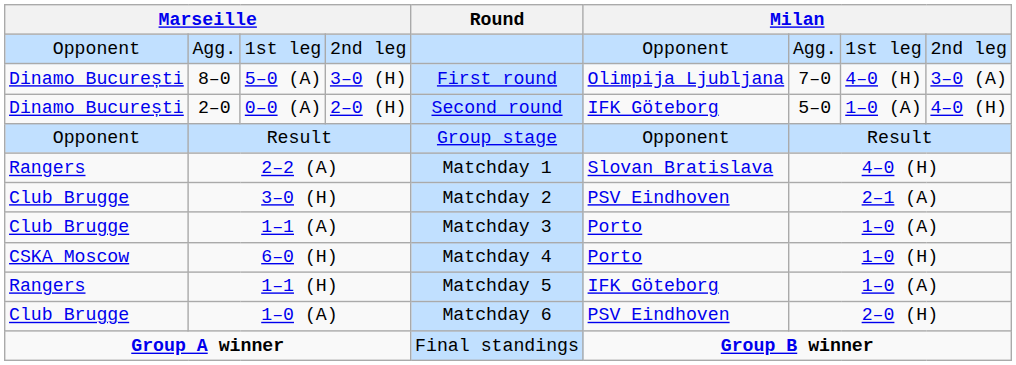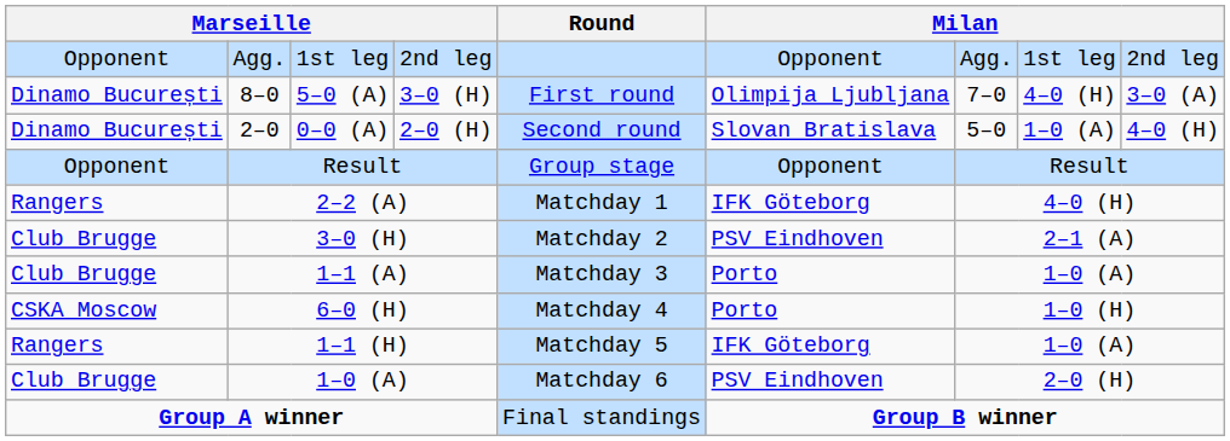 <table class="wikitable" style="text-align:center">
 <tr>
 <th colspan=4> <a href='#'>Marseille</a></th>
 <th>Round</th>
 <th colspan=4> <a href='#'>Milan</a></th>
 </tr>
 <tr style="background:#c1e0ff">
 <td>Opponent</td>
 <td>Agg.</td>
 <td>1st leg</td>
 <td>2nd leg</td>
 <td></td>
 <td>Opponent</td>
 <td>Agg.</td>
 <td>1st leg</td>
 <td>2nd leg</td>
 </tr>
 <tr>
 <td align=left> <a href='#'>Dinamo București</a></td>
 <td>8–0</td>
 <td><a href='#'>5–0</a> (A)</td>
 <td><a href='#'>3–0</a> (H)</td>
 <td bgcolor="#c1e0ff"><a href='#'>First round</a></td>
 <td align=left> <a href='#'>Olimpija Ljubljana</a></td>
 <td>7–0</td>
 <td><a href='#'>4–0</a> (H)</td>
 <td><a href='#'>3–0</a> (A)</td>
 </tr>
 <tr>
 <td align=left> <a href='#'>Dinamo București</a></td>
 <td>2–0</td>
 <td><a href='#'>0–0</a> (A)</td>
 <td><a href='#'>2–0</a> (H)</td>
 <td bgcolor=#c1e0ff><a href='#'>Second round</a></td>
-<td align=left> <a href='#'>IFK Göteborg</a></td>
+<td align=left> <a href='#'>Slovan Bratislava</a></td>
 <td>5–0</td>
 <td><a href='#'>1–0</a> (A)</td>
 <td><a href='#'>4–0</a> (H)</td>
 </tr>
 <tr bgcolor=#c1e0ff>
 <td>Opponent</td>
 <td colspan=3>Result</td>
 <td><a href='#'>Group stage</a></td>
 <td>Opponent</td>
 <td colspan=3>Result</td>
 </tr>
 <tr>
 <td align=left> <a href='#'>Rangers</a></td>
 <td colspan=3><a href='#'>2–2</a> (A)</td>
 <td bgcolor=#c1e0ff>Matchday 1</td>
-<td align=left> <a href='#'>Slovan Bratislava</a></td>
+<td align=left> <a href='#'>IFK Göteborg</a></td>
 <td colspan=3><a href='#'>4–0</a> (H)</td>
 </tr>
 <tr>
 <td align=left> <a href='#'>Club Brugge</a></td>
 <td colspan=3><a href='#'>3–0</a> (H)</td>
 <td bgcolor=#c1e0ff>Matchday 2</td>
 <td align=left> <a href='#'>PSV Eindhoven</a></td>
 <td colspan=3><a href='#'>2–1</a> (A)</td>
 </tr>
 <tr>
 <td align=left> <a href='#'>Club Brugge</a></td>
 <td colspan=3><a href='#'>1–1</a> (A)</td>
 <td bgcolor=#c1e0ff>Matchday 3</td>
 <td align=left> <a href='#'>Porto</a></td>
 <td colspan=3><a href='#'>1–0</a> (A)</td>
 </tr>
 <tr>
 <td align=left> <a href='#'>CSKA Moscow</a></td>
 <td colspan=3><a href='#'>6–0</a> (H)</td>
 <td bgcolor=#c1e0ff>Matchday 4</td>
 <td align=left> <a href='#'>Porto</a></td>
 <td colspan=3><a href='#'>1–0</a> (H)</td>
 </tr>
 <tr>
 <td align=left> <a href='#'>Rangers</a></td>
 <td colspan=3><a href='#'>1–1</a> (H)</td>
 <td bgcolor=#c1e0ff>Matchday 5</td>
 <td align=left> <a href='#'>IFK Göteborg</a></td>
 <td colspan=3><a href='#'>1–0</a> (A)</td>
 </tr>
 <tr>
 <td align=left> <a href='#'>Club Brugge</a></td>
 <td colspan=3><a href='#'>1–0</a> (A)</td>
 <td bgcolor=#c1e0ff>Matchday 6</td>
 <td align=left> <a href='#'>PSV Eindhoven</a></td>
 <td colspan=3><a href='#'>2–0</a> (H)</td>
 </tr>
 <tr>
 <td colspan=4 align=center valign=top><strong><a href='#'>Group A</a> winner</strong><br></td>
 <td bgcolor=#c1e0ff>Final standings</td>
 <td colspan=4 align=center valign=top><strong><a href='#'>Group B</a> winner</strong><br></td>
 </tr>
 </table>
